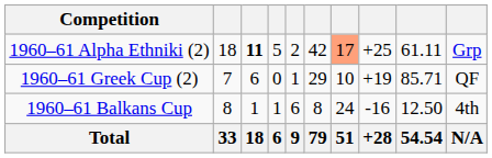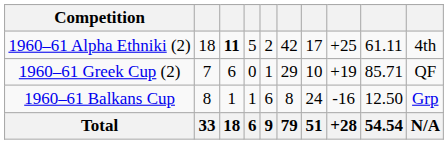 <table class="wikitable" style="text-align:center">
 <tr>
 <th>Competition</th>
 <th></th>
 <th></th>
 <th></th>
 <th></th>
 <th></th>
 <th></th>
 <th></th>
 <th></th>
 <th></th>
 </tr>
 <tr>
 <td><a href='#'>1960–61 Alpha Ethniki</a> (2)</td>
 <td>18</td>
 <td><strong>11</strong></td>
 <td>5</td>
 <td>2</td>
 <td>42</td>
-<td style="background: lightsalmon;">17</td>
+<td>17</td>
 <td>+25</td>
 <td>61.11</td>
-<td><a href='#'>Grp</a></td>
+<td>4th</td>
 </tr>
 <tr>
 <td><a href='#'>1960–61 Greek Cup</a> (2)</td>
 <td>7</td>
 <td>6</td>
 <td>0</td>
 <td>1</td>
 <td>29</td>
 <td>10</td>
 <td>+19</td>
 <td>85.71</td>
 <td>QF</td>
 </tr>
 <tr>
 <td><a href='#'>1960–61 Balkans Cup</a></td>
 <td>8</td>
 <td>1</td>
 <td>1</td>
 <td>6</td>
 <td>8</td>
 <td>24</td>
 <td>-16</td>
 <td>12.50</td>
-<td>4th</td>
+<td><a href='#'>Grp</a></td>
 </tr>
 <tr>
 <th>Total</th>
 <th>33</th>
 <th>18</th>
 <th>6</th>
 <th>9</th>
 <th>79</th>
 <th>51</th>
 <th>+28</th>
 <th>54.54</th>
 <th>N/A</th>
 </tr>
 </table>
